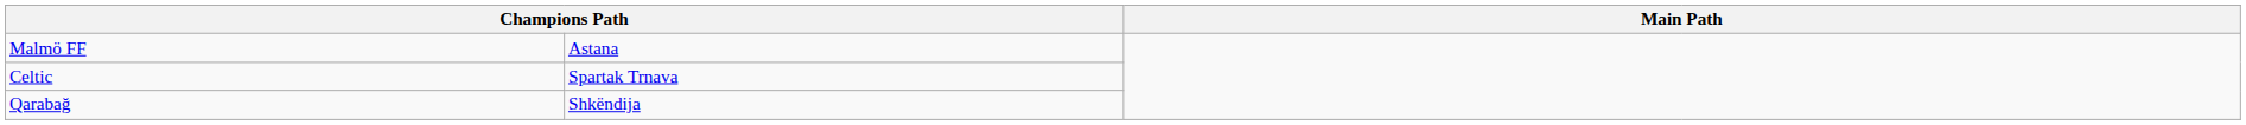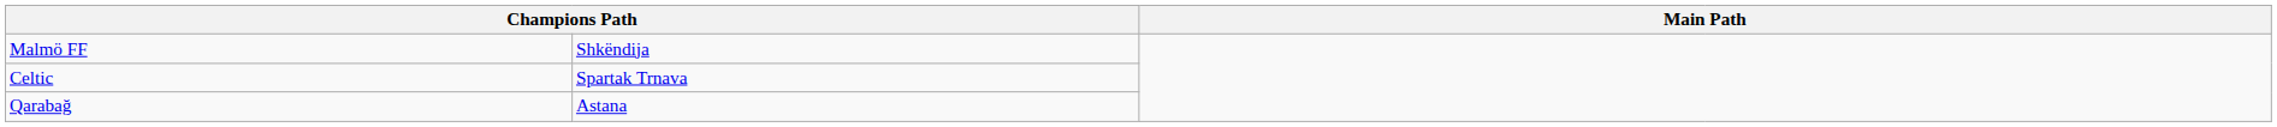 <table class="wikitable" style="table-layout:fixed;width:100%;">
 <tr>
 <th colspan="2">Champions Path</th>
 <th colspan="2">Main Path</th>
 </tr>
 <tr>
 <td width=25%> <a href='#'>Malmö FF</a> </td>
-<td width=25%> <a href='#'>Astana</a> </td>
+<td> <a href='#'>Shkëndija</a> </td>
 <td width=50% rowspan="3" colspan="2"></td>
 </tr>
 <tr>
 <td> <a href='#'>Celtic</a> </td>
 <td> <a href='#'>Spartak Trnava</a> </td>
 </tr>
 <tr>
 <td> <a href='#'>Qarabağ</a> </td>
-<td> <a href='#'>Shkëndija</a> </td>
+<td width=25%> <a href='#'>Astana</a> </td>
 </tr>
 </table>
